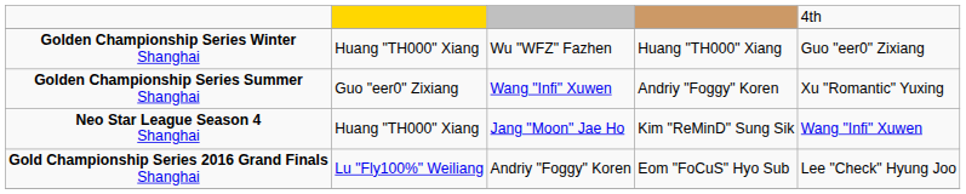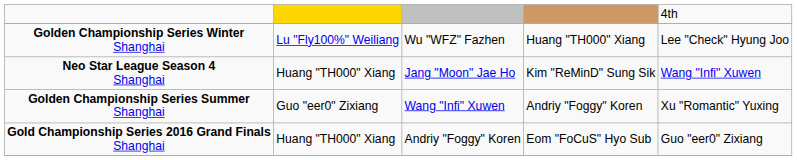 <table class="wikitable" style="text-align:left">
 <tr>
 <td style="text-align:center"></td>
 <td style="text-align:center; background:gold;"></td>
 <td style="text-align:center; background:silver;"></td>
 <td style="text-align:center; background:#c96;"></td>
 <td>4th</td>
 </tr>
 <tr>
 </tr>
 <tr>
 <td style="text-align:center"><strong>Golden Championship Series Winter</strong><br> <a href='#'>Shanghai</a></td>
-<td> Huang "TH000" Xiang</td>
+<td> <a href='#'>Lu "Fly100%" Weiliang</a></td>
 <td> Wu "WFZ" Fazhen</td>
 <td> Huang "TH000" Xiang</td>
-<td> Guo "eer0" Zixiang</td>
+<td> Lee "Check" Hyung Joo</td>
+</tr>
+<tr>
+<td style="text-align:center"><strong>Neo Star League Season 4</strong><br> <a href='#'>Shanghai</a></td>
+<td> Huang "TH000" Xiang</td>
+<td> <a href='#'>Jang "Moon" Jae Ho</a></td>
+<td> Kim "ReMinD" Sung Sik</td>
+<td> <a href='#'>Wang "Infi" Xuwen</a></td>
 </tr>
 <tr>
 <td style="text-align:center"><strong>Golden Championship Series Summer</strong><br> <a href='#'>Shanghai</a></td>
 <td> Guo "eer0" Zixiang</td>
 <td> <a href='#'>Wang "Infi" Xuwen</a></td>
 <td> Andriy "Foggy" Koren</td>
 <td> Xu "Romantic" Yuxing</td>
 </tr>
 <tr>
-<td style="text-align:center"><strong>Neo Star League Season 4</strong><br> <a href='#'>Shanghai</a></td>
+<td style="text-align:center"><strong>Gold Championship Series 2016 Grand Finals</strong><br> <a href='#'>Shanghai</a></td>
 <td> Huang "TH000" Xiang</td>
-<td> <a href='#'>Jang "Moon" Jae Ho</a></td>
-<td> Kim "ReMinD" Sung Sik</td>
-<td> <a href='#'>Wang "Infi" Xuwen</a></td>
-</tr>
-<tr>
-<td style="text-align:center"><strong>Gold Championship Series 2016 Grand Finals</strong><br> <a href='#'>Shanghai</a></td>
-<td> <a href='#'>Lu "Fly100%" Weiliang</a></td>
 <td> Andriy "Foggy" Koren</td>
 <td> Eom "FoCuS" Hyo Sub</td>
-<td> Lee "Check" Hyung Joo</td>
+<td> Guo "eer0" Zixiang</td>
 </tr>
 <tr>
 </tr>
 </table>
